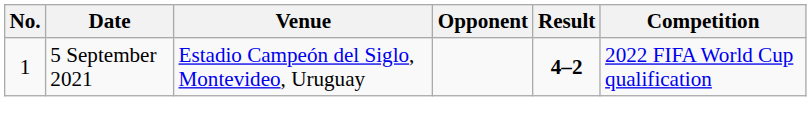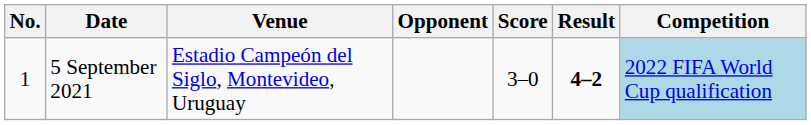 <table class="wikitable sortable">
 <tr>
 <th scope="col">No.</th>
 <th scope="col">Date</th>
 <th scope="col">Venue</th>
 <th scope="col">Opponent</th>
+<th scope="col">Score</th>
 <th scope="col">Result</th>
 <th scope="col">Competition</th>
 </tr>
 <tr>
 <td align="center">1</td>
 <td>5 September 2021</td>
 <td><a href='#'>Estadio Campeón del Siglo</a>, <a href='#'>Montevideo</a>, Uruguay</td>
 <td></td>
+<td align="center">3–0</td>
 <td align="center"><strong>4–2</strong></td>
-<td><a href='#'>2022 FIFA World Cup qualification</a></td>
+<td style="background: lightblue;"><a href='#'>2022 FIFA World Cup qualification</a></td>
 </tr>
 </table>
